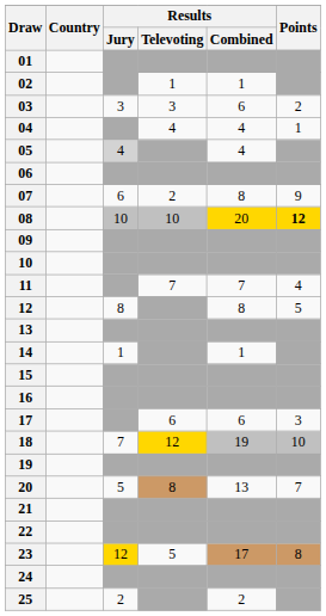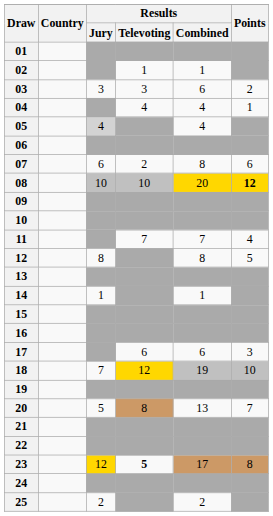 <table class="sortable wikitable collapsible plainrowheaders" style="text-align:center;">
 <tr>
 </tr>
 <tr>
 <th scope="col" rowspan="2">Draw</th>
 <th scope="col" rowspan="2">Country</th>
 <th scope="col" colspan="3">Results</th>
 <th scope="col" rowspan="2">Points</th>
 </tr>
 <tr>
 <th scope="col">Jury</th>
 <th scope="col">Televoting</th>
 <th scope="col">Combined</th>
 </tr>
 <tr>
 <th scope="row" style="text-align:center;">01</th>
 <td style="text-align:left;"></td>
 <td style="background:#AAAAAA;"></td>
 <td style="background:#AAAAAA;"></td>
 <td style="background:#AAAAAA;"></td>
 <td style="background:#AAAAAA;"></td>
 </tr>
 <tr>
 <th scope="row" style="text-align:center;">02</th>
 <td style="text-align:left;"></td>
 <td style="background:#AAAAAA;"></td>
 <td>1</td>
 <td>1</td>
 <td style="background:#AAAAAA;"></td>
 </tr>
 <tr>
 <th scope="row" style="text-align:center;">03</th>
 <td style="text-align:left;"></td>
 <td>3</td>
 <td>3</td>
 <td>6</td>
 <td>2</td>
 </tr>
 <tr>
 <th scope="row" style="text-align:center;">04</th>
 <td style="text-align:left;"></td>
 <td style="background:#AAAAAA;"></td>
 <td>4</td>
 <td>4</td>
 <td>1</td>
 </tr>
 <tr>
 <th scope="row" style="text-align:center;">05</th>
 <td style="text-align:left;"></td>
 <td style="background: lightgrey;">4</td>
 <td style="background:#AAAAAA;"></td>
 <td>4</td>
 <td style="background:#AAAAAA;"></td>
 </tr>
 <tr>
 <th scope="row" style="text-align:center;">06</th>
 <td style="text-align:left;"></td>
 <td style="background:#AAAAAA;"></td>
 <td style="background:#AAAAAA;"></td>
 <td style="background:#AAAAAA;"></td>
 <td style="background:#AAAAAA;"></td>
 </tr>
 <tr>
 <th scope="row" style="text-align:center;">07</th>
 <td style="text-align:left;"></td>
 <td>6</td>
 <td>2</td>
 <td>8</td>
-<td>9</td>
+<td>6</td>
 </tr>
 <tr>
 <th scope="row" style="text-align:center;">08</th>
 <td style="text-align:left;"></td>
 <td style="background:silver;">10</td>
 <td style="background:silver;">10</td>
 <td style="background:gold;">20</td>
 <td style="background:gold;"><strong>12</strong></td>
 </tr>
 <tr>
 <th scope="row" style="text-align:center;">09</th>
 <td style="text-align:left;"></td>
 <td style="background:#AAAAAA;"></td>
 <td style="background:#AAAAAA;"></td>
 <td style="background:#AAAAAA;"></td>
 <td style="background:#AAAAAA;"></td>
 </tr>
 <tr>
 <th scope="row" style="text-align:center;">10</th>
 <td style="text-align:left;"></td>
 <td style="background:#AAAAAA;"></td>
 <td style="background:#AAAAAA;"></td>
 <td style="background:#AAAAAA;"></td>
 <td style="background:#AAAAAA;"></td>
 </tr>
 <tr>
 <th scope="row" style="text-align:center;">11</th>
 <td style="text-align:left;"></td>
 <td style="background:#AAAAAA;"></td>
 <td>7</td>
 <td>7</td>
 <td>4</td>
 </tr>
 <tr>
 <th scope="row" style="text-align:center;">12</th>
 <td style="text-align:left;"></td>
 <td>8</td>
 <td style="background:#AAAAAA;"></td>
 <td>8</td>
 <td>5</td>
 </tr>
 <tr>
 <th scope="row" style="text-align:center;">13</th>
 <td style="text-align:left;"></td>
 <td style="background:#AAAAAA;"></td>
 <td style="background:#AAAAAA;"></td>
 <td style="background:#AAAAAA;"></td>
 <td style="background:#AAAAAA;"></td>
 </tr>
 <tr>
 <th scope="row" style="text-align:center;">14</th>
 <td style="text-align:left;"></td>
 <td>1</td>
 <td style="background:#AAAAAA;"></td>
 <td>1</td>
 <td style="background:#AAAAAA;"></td>
 </tr>
 <tr>
 <th scope="row" style="text-align:center;">15</th>
 <td style="text-align:left;"></td>
 <td style="background:#AAAAAA;"></td>
 <td style="background:#AAAAAA;"></td>
 <td style="background:#AAAAAA;"></td>
 <td style="background:#AAAAAA;"></td>
 </tr>
 <tr>
 <th scope="row" style="text-align:center;">16</th>
 <td style="text-align:left;"></td>
 <td style="background:#AAAAAA;"></td>
 <td style="background:#AAAAAA;"></td>
 <td style="background:#AAAAAA;"></td>
 <td style="background:#AAAAAA;"></td>
 </tr>
 <tr>
 <th scope="row" style="text-align:center;">17</th>
 <td style="text-align:left;"></td>
 <td style="background:#AAAAAA;"></td>
 <td>6</td>
 <td>6</td>
 <td>3</td>
 </tr>
 <tr>
 <th scope="row" style="text-align:center;">18</th>
 <td style="text-align:left;"></td>
 <td>7</td>
 <td style="background:gold;">12</td>
 <td style="background:silver;">19</td>
 <td style="background:silver;">10</td>
 </tr>
 <tr class="sortbottom">
 <th scope="row" style="text-align:center;">19</th>
 <td style="text-align:left;"></td>
 <td style="background:#AAAAAA;"></td>
 <td style="background:#AAAAAA;"></td>
 <td style="background:#AAAAAA;"></td>
 <td style="background:#AAAAAA;"></td>
 </tr>
 <tr>
 <th scope="row" style="text-align:center;">20</th>
 <td style="text-align:left;"></td>
 <td>5</td>
 <td style="background:#CC9966;">8</td>
 <td>13</td>
 <td>7</td>
 </tr>
 <tr>
 <th scope="row" style="text-align:center;">21</th>
 <td style="text-align:left;"></td>
 <td style="background:#AAAAAA;"></td>
 <td style="background:#AAAAAA;"></td>
 <td style="background:#AAAAAA;"></td>
 <td style="background:#AAAAAA;"></td>
 </tr>
 <tr>
 <th scope="row" style="text-align:center;">22</th>
 <td style="text-align:left;"></td>
 <td style="background:#AAAAAA;"></td>
 <td style="background:#AAAAAA;"></td>
 <td style="background:#AAAAAA;"></td>
 <td style="background:#AAAAAA;"></td>
 </tr>
 <tr>
 <th scope="row" style="text-align:center;">23</th>
 <td style="text-align:left;"></td>
 <td style="background:gold;">12</td>
-<td>5</td>
+<td><strong>5</strong></td>
 <td style="background:#CC9966;">17</td>
 <td style="background:#CC9966;">8</td>
 </tr>
 <tr>
 <th scope="row" style="text-align:center;">24</th>
 <td style="text-align:left;"></td>
 <td style="background:#AAAAAA;"></td>
 <td style="background:#AAAAAA;"></td>
 <td style="background:#AAAAAA;"></td>
 <td style="background:#AAAAAA;"></td>
 </tr>
 <tr>
 <th scope="row" style="text-align:center;">25</th>
 <td style="text-align:left;"></td>
 <td>2</td>
 <td style="background:#AAAAAA;"></td>
 <td>2</td>
 <td style="background:#AAAAAA;"></td>
 </tr>
 </table>
